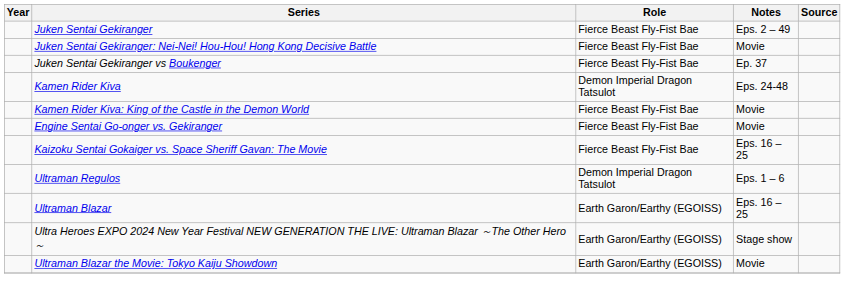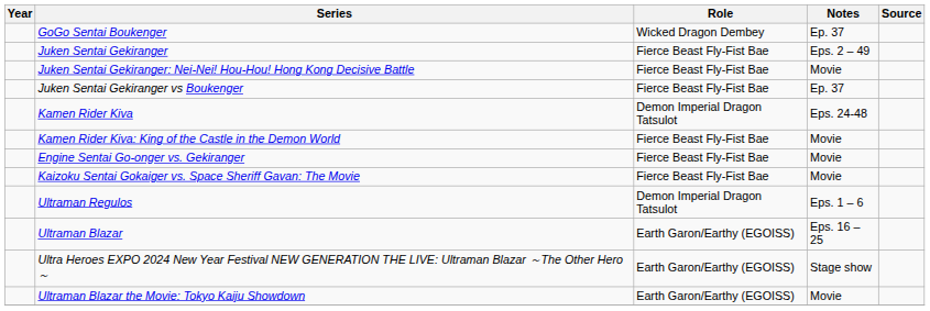 <table class="wikitable sortable plainrowheaders">
 <tr>
 <th>Year</th>
 <th>Series</th>
 <th>Role</th>
 <th class="unsortable">Notes</th>
 <th class="unsortable">Source</th>
+</tr>
+<tr>
+<td></td>
+<td><em><a href='#'>GoGo Sentai Boukenger</a></em></td>
+<td>Wicked Dragon Dembey</td>
+<td>Ep. 37</td>
+<td></td>
 </tr>
 <tr>
 <td></td>
 <td><em><a href='#'>Juken Sentai Gekiranger</a></em></td>
 <td>Fierce Beast Fly-Fist Bae</td>
 <td>Eps. 2 – 49</td>
 <td></td>
 </tr>
 <tr>
 <td></td>
 <td><em><a href='#'>Juken Sentai Gekiranger: Nei-Nei! Hou-Hou! Hong Kong Decisive Battle</a></em></td>
 <td>Fierce Beast Fly-Fist Bae</td>
 <td>Movie</td>
 <td></td>
 </tr>
 <tr>
 <td></td>
 <td><em>Juken Sentai Gekiranger vs <a href='#'>Boukenger</a></em></td>
 <td>Fierce Beast Fly-Fist Bae</td>
 <td>Ep. 37</td>
 <td></td>
 </tr>
 <tr>
 <td></td>
 <td><em><a href='#'>Kamen Rider Kiva</a></em></td>
 <td>Demon Imperial Dragon Tatsulot</td>
 <td>Eps. 24-48</td>
 <td></td>
 </tr>
 <tr>
 <td></td>
 <td><em><a href='#'>Kamen Rider Kiva: King of the Castle in the Demon World</a></em></td>
 <td>Fierce Beast Fly-Fist Bae</td>
 <td>Movie</td>
 <td></td>
 </tr>
 <tr>
 <td></td>
 <td><em><a href='#'>Engine Sentai Go-onger vs. Gekiranger</a></em></td>
 <td>Fierce Beast Fly-Fist Bae</td>
 <td>Movie</td>
 <td></td>
 </tr>
 <tr>
 <td></td>
 <td><em><a href='#'>Kaizoku Sentai Gokaiger vs. Space Sheriff Gavan: The Movie</a></em></td>
 <td>Fierce Beast Fly-Fist Bae</td>
-<td>Eps. 16 – 25</td>
+<td>Movie</td>
 <td></td>
 </tr>
 <tr>
 <td></td>
 <td><em><a href='#'>Ultraman Regulos</a></em></td>
 <td>Demon Imperial Dragon Tatsulot</td>
 <td>Eps. 1 – 6</td>
 <td></td>
 </tr>
 <tr>
 <td></td>
 <td><em><a href='#'>Ultraman Blazar</a></em></td>
 <td>Earth Garon/Earthy (EGOISS)</td>
 <td>Eps. 16 – 25</td>
 <td></td>
 </tr>
 <tr>
 <td></td>
 <td><em>Ultra Heroes EXPO 2024 New Year Festival NEW GENERATION THE LIVE: Ultraman Blazar ～The Other Hero～</em></td>
 <td>Earth Garon/Earthy (EGOISS)</td>
 <td>Stage show</td>
 <td></td>
 </tr>
 <tr>
 <td></td>
 <td><em><a href='#'>Ultraman Blazar the Movie: Tokyo Kaiju Showdown</a></em></td>
 <td>Earth Garon/Earthy (EGOISS)</td>
 <td>Movie</td>
 <td></td>
 </tr>
 <tr>
 </tr>
 </table>
